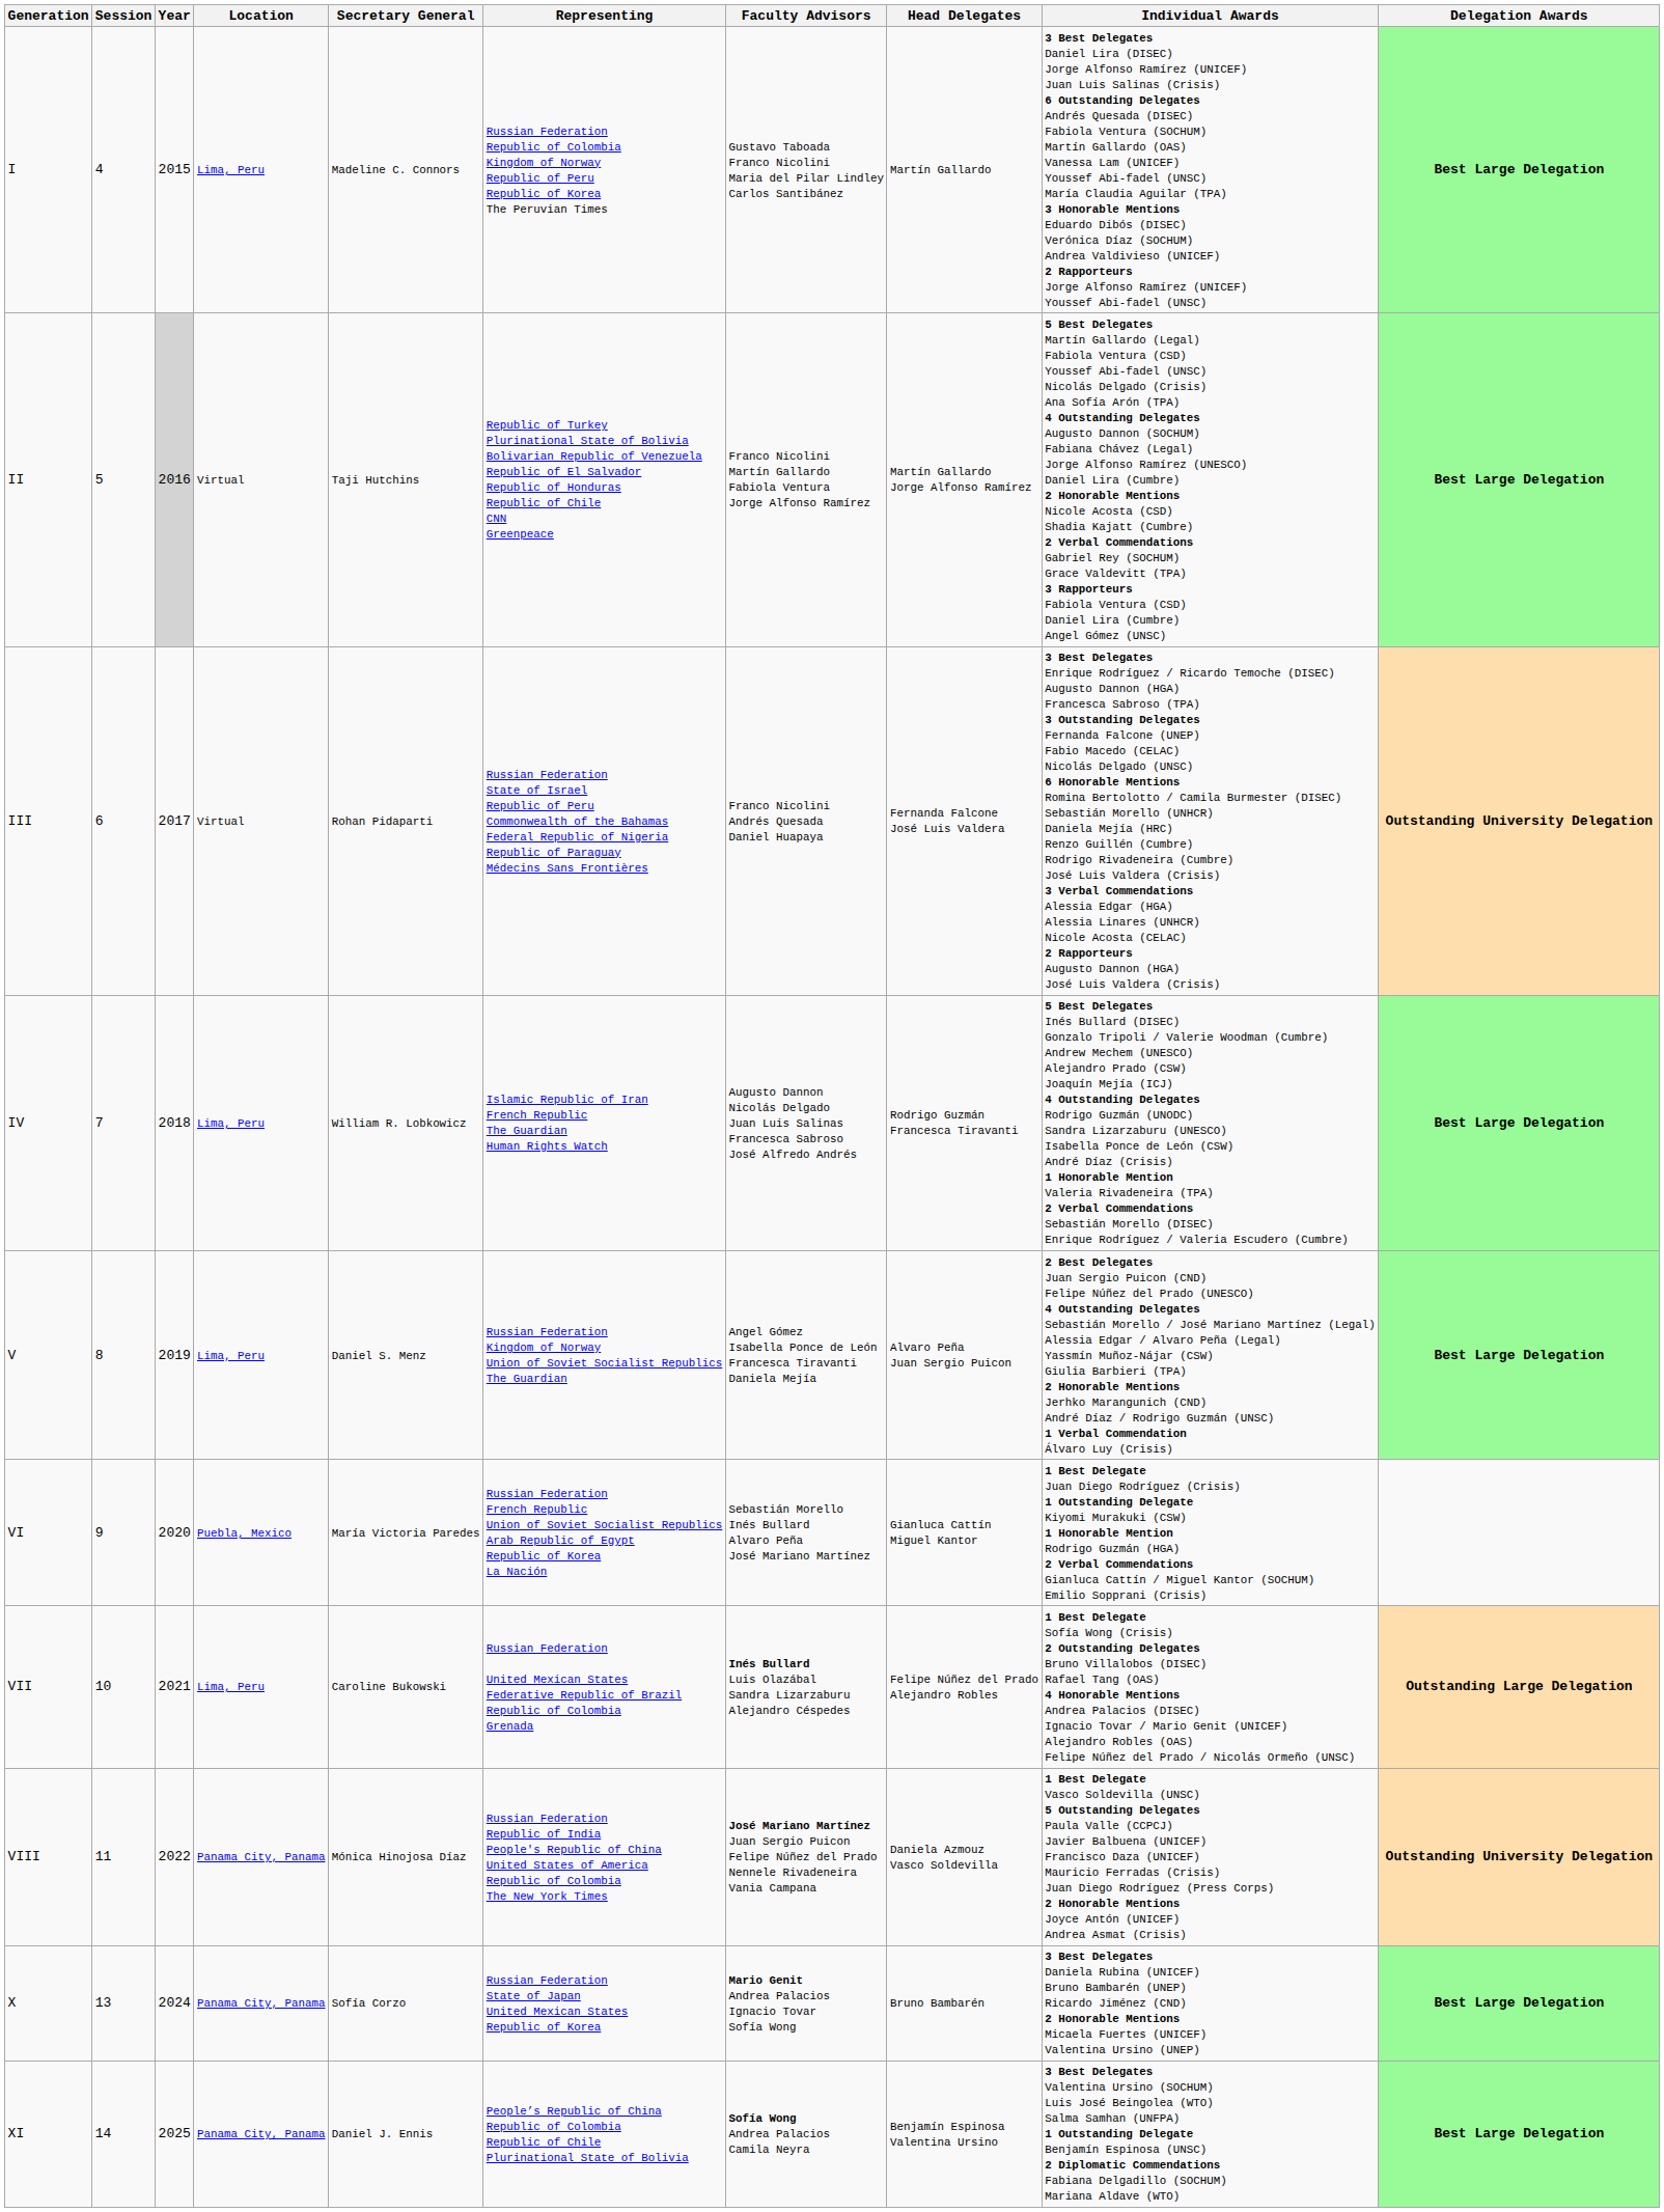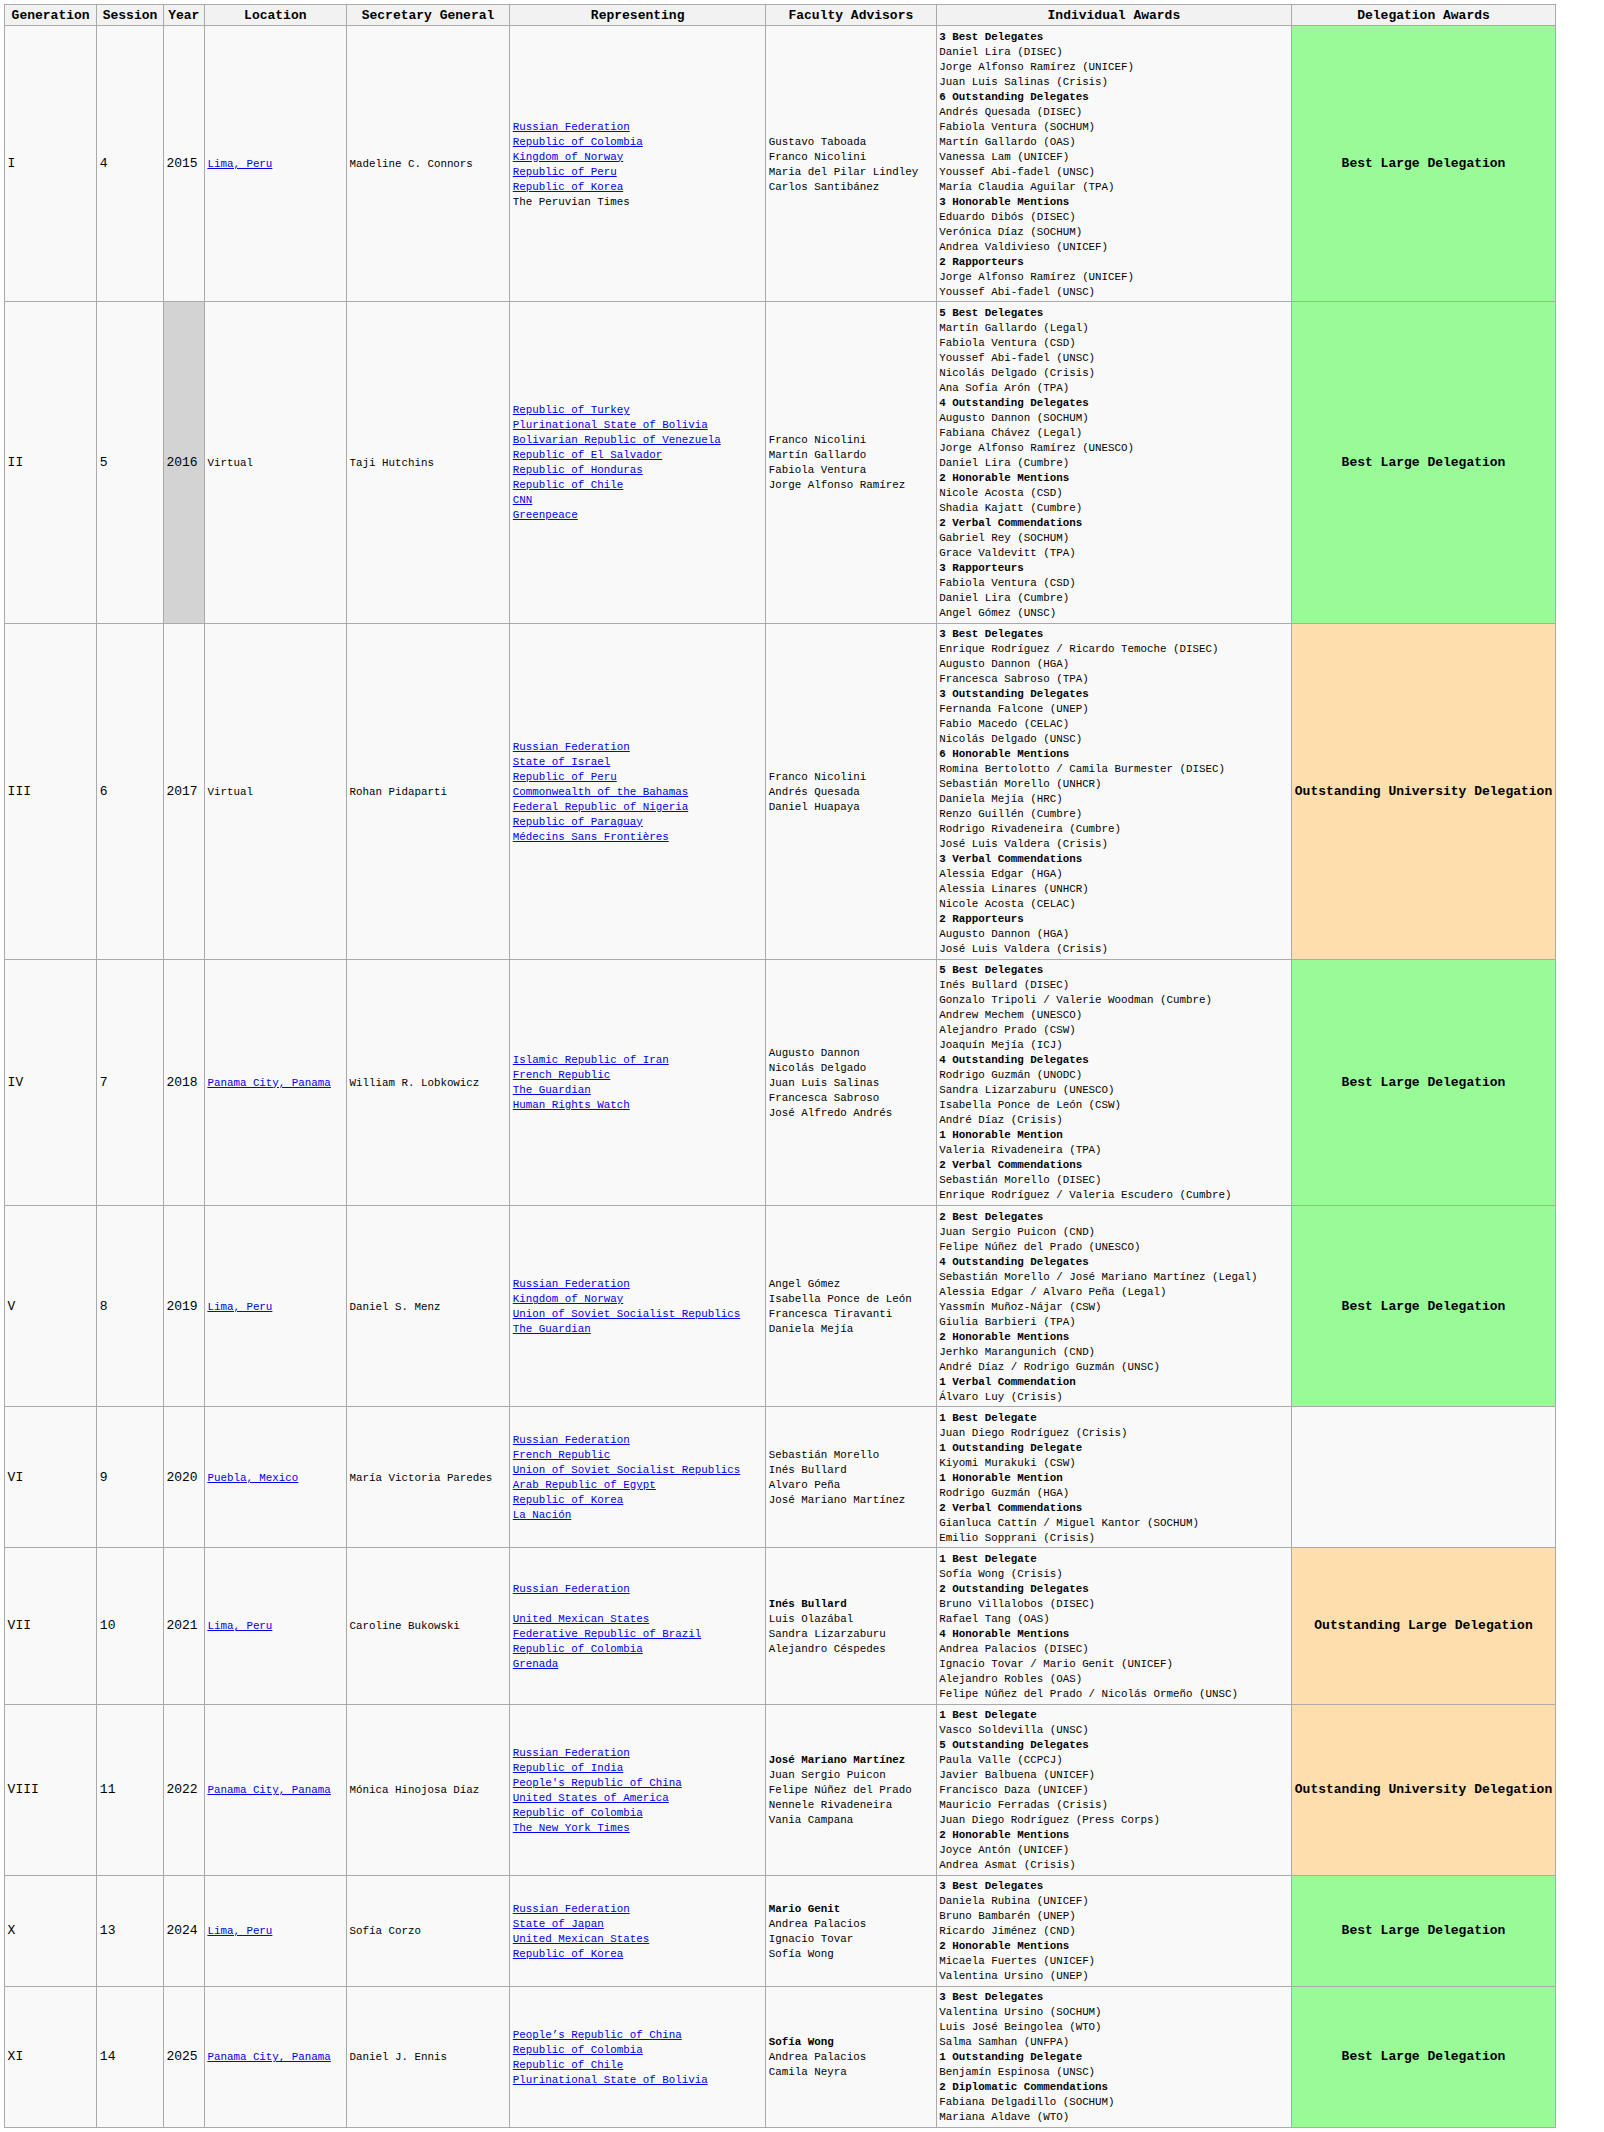 <table class="wikitable">
 <tr>
 <th>Generation</th>
 <th>Session</th>
 <th>Year</th>
 <th>Location</th>
 <th>Secretary General</th>
 <th>Representing</th>
 <th>Faculty Advisors</th>
-<th>Head Delegates</th>
 <th>Individual Awards</th>
 <th>Delegation Awards</th>
 </tr>
 <tr>
 <td>I</td>
 <td>4</td>
 <td>2015</td>
 <td><small><a href='#'>Lima, Peru</a></small></td>
 <td><small>Madeline C. Connors</small></td>
 <td><small> <a href='#'>Russian Federation</a><br> <a href='#'>Republic of Colombia</a><br> <a href='#'>Kingdom of Norway</a><br> <a href='#'>Republic of Peru</a><br> <a href='#'>Republic of Korea</a><br>The Peruvian Times</small></td>
 <td><small>Gustavo Taboada<br>Franco Nicolini<br>Maria del Pilar Lindley<br>Carlos Santibánez</small></td>
-<td><small>Martín Gallardo</small></td>
 <td><small><strong>3 Best Delegates</strong><br>Daniel Lira (DISEC)<br>Jorge Alfonso Ramírez (UNICEF)<br>Juan Luis Salinas (Crisis)<br><strong>6 Outstanding Delegates</strong><br>Andrés Quesada (DISEC)<br>Fabiola Ventura (SOCHUM)<br>Martín Gallardo (OAS)<br>Vanessa Lam (UNICEF)<br>Youssef Abi-fadel (UNSC)<br>María Claudia Aguilar (TPA)<br><strong>3 Honorable Mentions</strong><br>Eduardo Dibós (DISEC)<br>Verónica Díaz (SOCHUM)<br>Andrea Valdivieso (UNICEF)<br><strong>2 Rapporteurs</strong><br>Jorge Alfonso Ramírez (UNICEF)<br>Youssef Abi-fadel (UNSC)</small></td>
 <td style="background:#98FB98;text-align:center;"><strong>Best Large Delegation</strong></td>
 </tr>
 <tr>
 <td>II</td>
 <td>5</td>
 <td style="background: lightgrey;">2016</td>
 <td><small>Virtual</small></td>
 <td><small>Taji Hutchins</small></td>
 <td><small> <a href='#'>Republic of Turkey</a><br> <a href='#'>Plurinational State of Bolivia</a><br> <a href='#'>Bolivarian Republic of Venezuela</a><br> <a href='#'>Republic of El Salvador</a><br> <a href='#'>Republic of Honduras</a><br> <a href='#'>Republic of Chile</a><br> <a href='#'>CNN</a><br> <a href='#'>Greenpeace</a></small></td>
 <td><small>Franco Nicolini<br>Martín Gallardo<br>Fabiola Ventura<br>Jorge Alfonso Ramírez</small></td>
-<td><small>Martín Gallardo<br>Jorge Alfonso Ramírez</small></td>
 <td><small><strong>5 Best Delegates</strong><br>Martín Gallardo (Legal)<br>Fabiola Ventura (CSD)<br>Youssef Abi-fadel (UNSC)<br>Nicolás Delgado (Crisis)<br>Ana Sofía Arón (TPA)<br><strong>4 Outstanding Delegates</strong><br>Augusto Dannon (SOCHUM)<br>Fabiana Chávez (Legal)<br>Jorge Alfonso Ramírez (UNESCO)<br>Daniel Lira (Cumbre)<br><strong>2 Honorable Mentions</strong><br>Nicole Acosta (CSD)<br>Shadia Kajatt (Cumbre)<br><strong>2 Verbal Commendations</strong><br>Gabriel Rey (SOCHUM)<br>Grace Valdevitt (TPA)<br><strong>3 Rapporteurs</strong><br>Fabiola Ventura (CSD)<br>Daniel Lira (Cumbre)<br>Angel Gómez (UNSC)</small></td>
 <td style="background:#98FB98;text-align:center;"><strong>Best Large Delegation</strong></td>
 </tr>
 <tr>
 <td>III</td>
 <td>6</td>
 <td>2017</td>
 <td><small>Virtual</small></td>
 <td><small>Rohan Pidaparti</small></td>
 <td><small> <a href='#'>Russian Federation</a><br> <a href='#'>State of Israel</a><br> <a href='#'>Republic of Peru</a><br> <a href='#'>Commonwealth of the Bahamas</a><br> <a href='#'>Federal Republic of Nigeria</a><br> <a href='#'>Republic of Paraguay</a><br> <a href='#'>Médecins Sans Frontières</a></small></td>
 <td><small>Franco Nicolini<br>Andrés Quesada<br>Daniel Huapaya</small></td>
-<td><small>Fernanda Falcone<br>José Luis Valdera</small></td>
 <td><small><strong>3 Best Delegates</strong><br>Enrique Rodríguez / Ricardo Temoche (DISEC)<br>Augusto Dannon (HGA)<br>Francesca Sabroso (TPA)<br><strong>3 Outstanding Delegates</strong><br>Fernanda Falcone (UNEP)<br>Fabio Macedo (CELAC)<br>Nicolás Delgado (UNSC)<br><strong>6 Honorable Mentions</strong><br>Romina Bertolotto / Camila Burmester (DISEC)<br>Sebastián Morello (UNHCR)<br>Daniela Mejía (HRC)<br>Renzo Guillén (Cumbre)<br>Rodrigo Rivadeneira (Cumbre)<br>José Luis Valdera (Crisis)<br><strong>3 Verbal Commendations</strong><br>Alessia Edgar (HGA)<br>Alessia Linares (UNHCR)<br>Nicole Acosta (CELAC)<br><strong>2 Rapporteurs</strong><br>Augusto Dannon (HGA)<br>José Luis Valdera (Crisis)</small></td>
 <td width="17%" style="background:#FFDEAD;text-align:center;"><strong>Outstanding University Delegation</strong></td>
 </tr>
 <tr>
 <td>IV</td>
 <td>7</td>
 <td>2018</td>
-<td><small><a href='#'>Lima, Peru</a></small></td>
+<td><small><a href='#'>Panama City, Panama</a></small></td>
 <td><small>William R. Lobkowicz</small></td>
 <td><small> <a href='#'>Islamic Republic of Iran</a><br> <a href='#'>French Republic</a><br> <a href='#'>The Guardian</a><br> <a href='#'>Human Rights Watch</a></small></td>
 <td><small>Augusto Dannon<br>Nicolás Delgado<br>Juan Luis Salinas<br>Francesca Sabroso<br>José Alfredo Andrés</small></td>
-<td><small>Rodrigo Guzmán<br>Francesca Tiravanti</small></td>
 <td><small><strong>5 Best Delegates</strong><br>Inés Bullard (DISEC)<br>Gonzalo Tripoli / Valerie Woodman (Cumbre)<br>Andrew Mechem (UNESCO)<br>Alejandro Prado (CSW)<br>Joaquín Mejía (ICJ)<br><strong>4 Outstanding Delegates</strong><br>Rodrigo Guzmán (UNODC)<br>Sandra Lizarzaburu (UNESCO)<br>Isabella Ponce de León (CSW)<br>André Díaz (Crisis)<br><strong>1 Honorable Mention</strong><br>Valeria Rivadeneira (TPA)<br><strong>2 Verbal Commendations</strong><br>Sebastián Morello (DISEC)<br>Enrique Rodríguez / Valeria Escudero (Cumbre)</small></td>
 <td style="background:#98FB98;text-align:center;"><strong>Best Large Delegation</strong></td>
 </tr>
 <tr>
 <td>V</td>
 <td>8</td>
 <td>2019</td>
 <td><small><a href='#'>Lima, Peru</a></small></td>
 <td><small>Daniel S. Menz</small></td>
 <td><small> <a href='#'>Russian Federation</a><br> <a href='#'>Kingdom of Norway</a><br> <a href='#'>Union of Soviet Socialist Republics</a><br> <a href='#'>The Guardian</a></small></td>
 <td><small>Angel Gómez<br>Isabella Ponce de León<br>Francesca Tiravanti<br>Daniela Mejía</small></td>
-<td><small>Alvaro Peña<br>Juan Sergio Puicon</small></td>
 <td><small><strong>2 Best Delegates</strong><br>Juan Sergio Puicon (CND)<br>Felipe Núñez del Prado (UNESCO)<br><strong>4 Outstanding Delegates</strong><br>Sebastián Morello / José Mariano Martínez (Legal)<br>Alessia Edgar / Alvaro Peña (Legal)<br>Yassmín Muñoz-Nájar (CSW)<br>Giulia Barbieri (TPA)<br><strong>2 Honorable Mentions</strong><br>Jerhko Marangunich (CND)<br>André Díaz / Rodrigo Guzmán (UNSC)<br><strong>1 Verbal Commendation</strong><br>Álvaro Luy (Crisis)</small></td>
 <td style="background:#98FB98;text-align:center;"><strong>Best Large Delegation</strong></td>
 </tr>
 <tr>
 <td>VI</td>
 <td>9</td>
 <td>2020</td>
 <td><small><a href='#'>Puebla, Mexico</a></small></td>
 <td><small>María Victoria Paredes</small></td>
 <td><small> <a href='#'>Russian Federation</a><br> <a href='#'>French Republic</a><br> <a href='#'>Union of Soviet Socialist Republics</a><br> <a href='#'>Arab Republic of Egypt</a><br> <a href='#'>Republic of Korea</a><br> <a href='#'>La Nación</a></small></td>
 <td><small>Sebastián Morello<br>Inés Bullard<br>Alvaro Peña<br>José Mariano Martínez</small></td>
-<td><small>Gianluca Cattín<br>Miguel Kantor</small></td>
 <td><small><strong>1 Best Delegate</strong><br>Juan Diego Rodríguez (Crisis)<br><strong>1 Outstanding Delegate</strong><br>Kiyomi Murakuki (CSW)<br><strong>1 Honorable Mention</strong><br>Rodrigo Guzmán (HGA)<br><strong>2 Verbal Commendations</strong><br>Gianluca Cattín / Miguel Kantor (SOCHUM)<br>Emilio Sopprani (Crisis)</small></td>
 <td></td>
 </tr>
 <tr>
 <td>VII</td>
 <td>10</td>
 <td>2021</td>
 <td><small><a href='#'>Lima, Peru</a></small></td>
 <td><small>Caroline Bukowski</small></td>
 <td><small> <a href='#'>Russian Federation</a><br> <br><a href='#'>United Mexican States</a><br> <a href='#'>Federative Republic of Brazil</a><br> <a href='#'>Republic of Colombia</a><br> <a href='#'>Grenada</a></small></td>
 <td><small><strong>Inés Bullard</strong><br>Luis Olazábal<br>Sandra Lizarzaburu<br>Alejandro Céspedes</small></td>
-<td><small>Felipe Núñez del Prado<br>Alejandro Robles</small></td>
 <td><small><strong>1 Best Delegate</strong><br>Sofía Wong (Crisis)<br><strong>2 Outstanding Delegates</strong><br>Bruno Villalobos (DISEC)<br>Rafael Tang (OAS)<br><strong>4 Honorable Mentions</strong><br>Andrea Palacios (DISEC)<br>Ignacio Tovar / Mario Genit (UNICEF)<br>Alejandro Robles (OAS)<br>Felipe Núñez del Prado / Nicolás Ormeño (UNSC)</small></td>
 <td width="17%" style="background:#FFDEAD;text-align:center;"><strong>Outstanding Large Delegation</strong></td>
 </tr>
 <tr>
 <td>VIII</td>
 <td>11</td>
 <td>2022</td>
 <td><small><a href='#'>Panama City, Panama</a></small></td>
 <td><small>Mónica Hinojosa Díaz</small></td>
 <td><small> <a href='#'>Russian Federation</a><br> <a href='#'>Republic of India</a><br> <a href='#'>People's Republic of China</a><br> <a href='#'>United States of America</a><br> <a href='#'>Republic of Colombia</a><br> <a href='#'>The New York Times</a></small></td>
 <td><small><strong>José Mariano Martínez</strong><br>Juan Sergio Puicon<br>Felipe Núñez del Prado<br>Nennele Rivadeneira<br>Vania Campana</small></td>
-<td><small>Daniela Azmouz<br>Vasco Soldevilla</small></td>
 <td><small><strong>1 Best Delegate</strong><br>Vasco Soldevilla (UNSC)<br><strong>5 Outstanding Delegates</strong><br>Paula Valle (CCPCJ)<br>Javier Balbuena (UNICEF)<br>Francisco Daza (UNICEF)<br>Mauricio Ferradas (Crisis)<br>Juan Diego Rodríguez (Press Corps)<br><strong>2 Honorable Mentions</strong><br>Joyce Antón (UNICEF)<br>Andrea Asmat (Crisis)</small></td>
 <td width="17%" style="background:#FFDEAD;text-align:center;"><strong>Outstanding University Delegation</strong></td>
 </tr>
 <tr>
 <td>X</td>
 <td>13</td>
 <td>2024</td>
-<td><small><a href='#'>Panama City, Panama</a></small></td>
+<td><small><a href='#'>Lima, Peru</a></small></td>
 <td><small>Sofía Corzo</small></td>
 <td><small> <a href='#'>Russian Federation</a><br> <a href='#'>State of Japan</a><br> <a href='#'>United Mexican States</a><br> <a href='#'>Republic of Korea</a></small></td>
 <td><small><strong>Mario Genit</strong><br>Andrea Palacios<br>Ignacio Tovar<br>Sofía Wong</small></td>
-<td><small>Bruno Bambarén</small></td>
 <td><small><strong>3 Best Delegates</strong><br>Daniela Rubina (UNICEF)<br>Bruno Bambarén (UNEP)<br>Ricardo Jiménez (CND)<br><strong>2 Honorable Mentions</strong><br>Micaela Fuertes (UNICEF)<br>Valentina Ursino (UNEP)</small></td>
 <td style="background:#98FB98;text-align:center;"><strong>Best Large Delegation</strong></td>
 </tr>
 <tr>
 <td>XI</td>
 <td>14</td>
 <td>2025</td>
 <td><small><a href='#'>Panama City, Panama</a></small></td>
 <td><small>Daniel J. Ennis</small></td>
 <td><small> <a href='#'>People’s Republic of China</a><br> <a href='#'>Republic of Colombia</a><br> <a href='#'>Republic of Chile</a><br> <a href='#'>Plurinational State of Bolivia</a></small></td>
 <td><small><strong>Sofía Wong</strong><br>Andrea Palacios<br>Camila Neyra</small></td>
-<td><small>Benjamín Espinosa<br>Valentina Ursino</small></td>
 <td><small><strong>3 Best Delegates</strong><br>Valentina Ursino (SOCHUM)<br>Luis José Beingolea (WTO)<br>Salma Samhan (UNFPA)<br><strong>1 Outstanding Delegate</strong><br>Benjamín Espinosa (UNSC)<br><strong>2 Diplomatic Commendations</strong><br>Fabiana Delgadillo (SOCHUM)<br>Mariana Aldave (WTO)</small></td>
 <td style="background:#98FB98;text-align:center;"><strong>Best Large Delegation</strong></td>
 </tr>
 </table>
